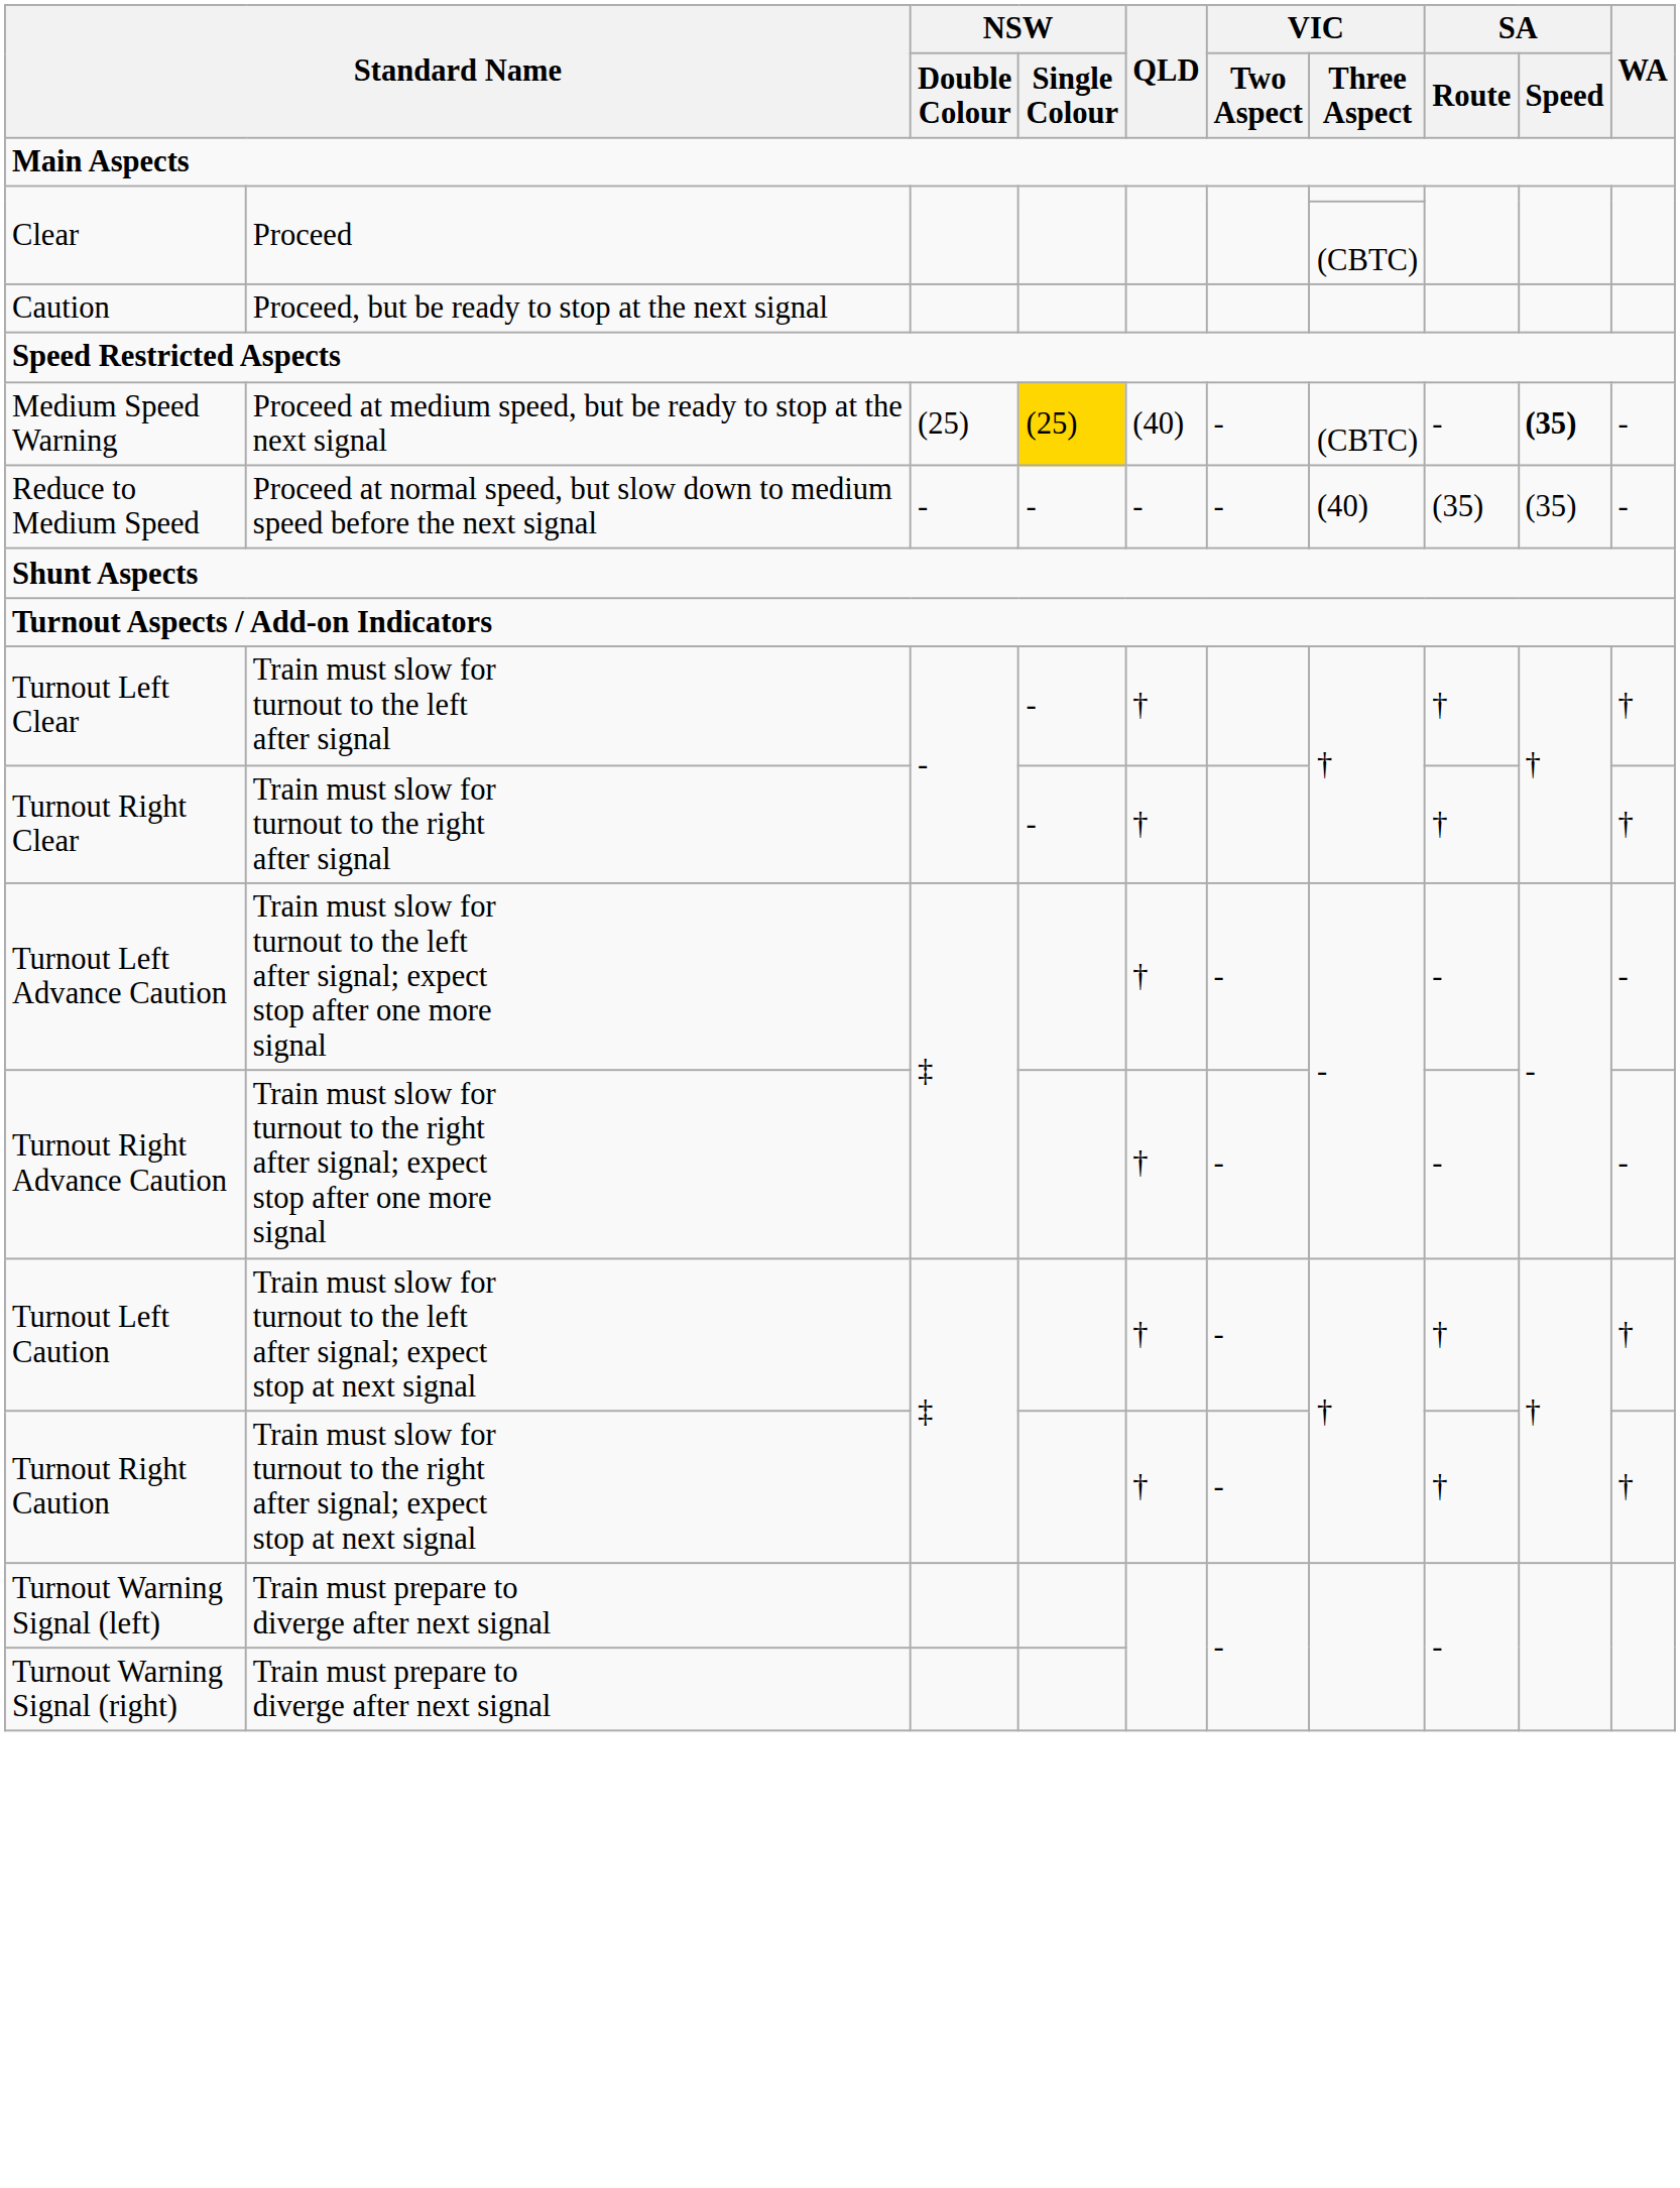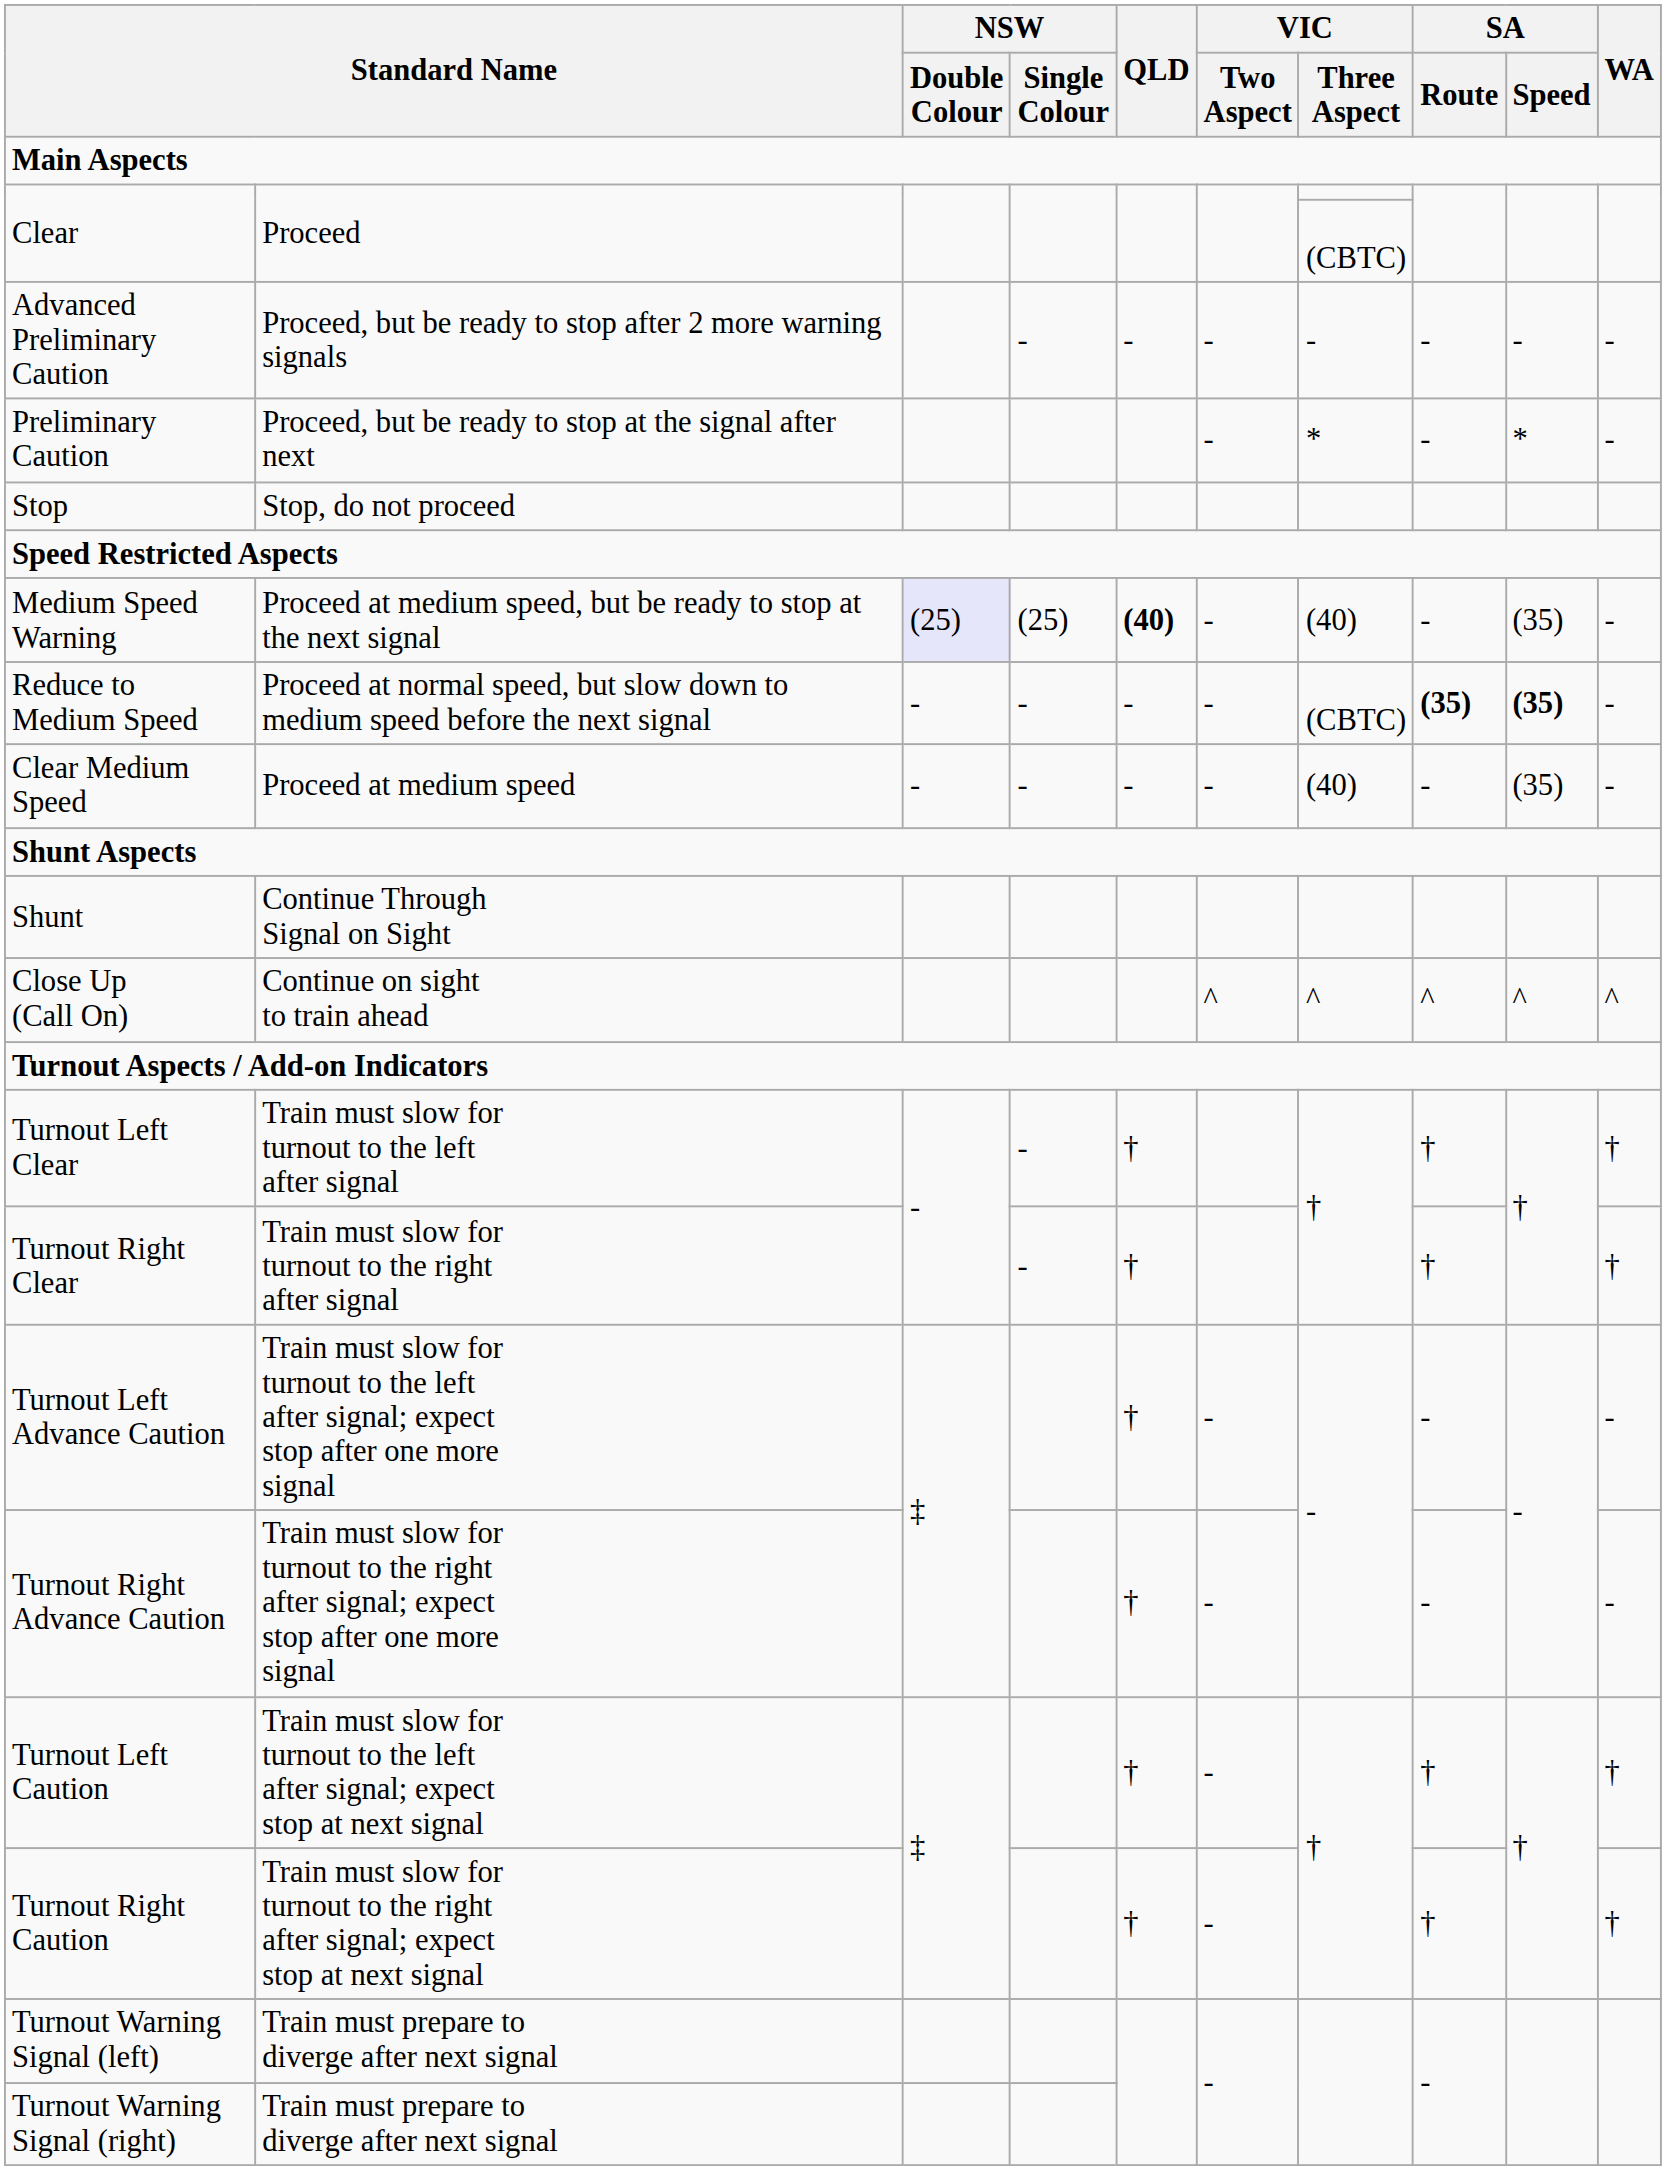 <table class="wikitable">
 <tr>
 <th colspan="2" rowspan="2">Standard Name</th>
 <th colspan="2">NSW</th>
 <th rowspan="2">QLD</th>
 <th colspan="2">VIC</th>
 <th colspan="2">SA</th>
 <th rowspan="2">WA</th>
 </tr>
 <tr>
 <th>Double<br>Colour</th>
 <th>Single<br>Colour</th>
 <th>Two<br>Aspect</th>
 <th>Three<br>Aspect</th>
 <th>Route</th>
 <th>Speed</th>
 </tr>
 <tr>
 <td colspan="10"><strong>Main Aspects</strong></td>
 </tr>
 <tr>
 <td rowspan="2">Clear</td>
 <td rowspan="2">Proceed</td>
 <td rowspan="2"></td>
 <td rowspan="2"></td>
 <td rowspan="2"></td>
 <td rowspan="2"></td>
 <td></td>
 <td rowspan="2"></td>
 <td rowspan="2"></td>
 <td rowspan="2"></td>
 </tr>
 <tr>
 <td><br>(CBTC)</td>
 </tr>
 <tr>
-<td>Caution</td>
-<td>Proceed, but be ready to stop at the next signal</td>
+<td>Advanced<br>Preliminary Caution</td>
+<td>Proceed, but be ready to stop after 2 more warning signals</td>
+<td></td>
+<td>-</td>
+<td>-</td>
+<td>-</td>
+<td>-</td>
+<td>-</td>
+<td>-</td>
+<td>-</td>
+</tr>
+<tr>
+<td>Preliminary<br>Caution</td>
+<td>Proceed, but be ready to stop at the signal after next</td>
+<td></td>
+<td></td>
+<td></td>
+<td>-</td>
+<td>*</td>
+<td>-</td>
+<td>*</td>
+<td>-</td>
+</tr>
+<tr>
+<td>Stop</td>
+<td>Stop, do not proceed</td>
 <td></td>
 <td></td>
 <td></td>
 <td></td>
 <td></td>
 <td></td>
 <td></td>
 <td></td>
 </tr>
 <tr>
 <td colspan="10"><strong>Speed Restricted Aspects</strong></td>
 </tr>
 <tr>
 <td>Medium Speed Warning</td>
 <td>Proceed at medium speed, but be ready to stop at the next signal</td>
+<td style="background: lavender;">(25)</td>
 <td>(25)</td>
-<td style="background: gold;">(25)</td>
+<td><strong>(40)</strong></td>
+<td>-</td>
 <td>(40)</td>
 <td>-</td>
-<td><br>(CBTC)</td>
-<td>-</td>
-<td><strong>(35)</strong></td>
+<td>(35)</td>
 <td>-</td>
 </tr>
 <tr>
 <td>Reduce to<br>Medium Speed</td>
 <td>Proceed at normal speed, but slow down to medium speed before the next signal</td>
 <td>-</td>
 <td>-</td>
 <td>-</td>
 <td>-</td>
+<td><br>(CBTC)</td>
+<td><strong>(35)</strong></td>
+<td><strong>(35)</strong></td>
+<td>-</td>
+</tr>
+<tr>
+<td>Clear Medium Speed</td>
+<td>Proceed at medium speed</td>
+<td>-</td>
+<td>-</td>
+<td>-</td>
+<td>-</td>
 <td>(40)</td>
-<td>(35)</td>
+<td>-</td>
 <td>(35)</td>
 <td>-</td>
 </tr>
 <tr>
 <td colspan="10"><strong>Shunt Aspects</strong></td>
+</tr>
+<tr>
+<td>Shunt</td>
+<td>Continue Through<br>Signal on Sight</td>
+<td></td>
+<td></td>
+<td></td>
+<td></td>
+<td></td>
+<td></td>
+<td></td>
+<td></td>
+</tr>
+<tr>
+<td>Close Up<br>(Call On)</td>
+<td>Continue on sight<br>to train ahead</td>
+<td></td>
+<td></td>
+<td></td>
+<td>^</td>
+<td>^</td>
+<td>^</td>
+<td>^</td>
+<td>^</td>
 </tr>
 <tr>
 <td colspan="10"><strong>Turnout Aspects / Add-on Indicators</strong></td>
 </tr>
 <tr>
 <td>Turnout Left<br>Clear</td>
 <td>Train must slow for<br>turnout to the left<br>after signal</td>
 <td rowspan="2">-</td>
 <td>-</td>
 <td>†</td>
 <td></td>
 <td rowspan="2"> †</td>
 <td>†</td>
 <td rowspan="2">†</td>
 <td>†</td>
 </tr>
 <tr>
 <td>Turnout Right<br>Clear</td>
 <td>Train must slow for<br>turnout to the right<br>after signal</td>
 <td>-</td>
 <td>†</td>
 <td></td>
 <td>†</td>
 <td>†</td>
 </tr>
 <tr>
 <td>Turnout Left<br>Advance Caution</td>
 <td>Train must slow for<br>turnout to the left<br>after signal; expect<br>stop after one more<br>signal</td>
 <td rowspan="2">‡</td>
 <td></td>
 <td>†</td>
 <td>-</td>
 <td rowspan="2">-</td>
 <td>-</td>
 <td rowspan="2">-</td>
 <td>-</td>
 </tr>
 <tr>
 <td>Turnout Right<br>Advance Caution</td>
 <td>Train must slow for<br>turnout to the right<br>after signal; expect<br>stop after one more<br>signal</td>
 <td></td>
 <td>†</td>
 <td>-</td>
 <td>-</td>
 <td>-</td>
 </tr>
 <tr>
 <td>Turnout Left<br>Caution</td>
 <td>Train must slow for<br>turnout to the left<br>after signal; expect<br>stop at next signal</td>
 <td rowspan="2">‡</td>
 <td></td>
 <td>†</td>
 <td>-</td>
 <td rowspan="2">†</td>
 <td>†</td>
 <td rowspan="2">†</td>
 <td>†</td>
 </tr>
 <tr>
 <td>Turnout Right<br>Caution</td>
 <td>Train must slow for<br>turnout to the right<br>after signal; expect<br>stop at next signal</td>
 <td></td>
 <td>†</td>
 <td>-</td>
 <td>†</td>
 <td>†</td>
 </tr>
 <tr>
 <td>Turnout Warning<br>Signal (left)</td>
 <td>Train must prepare to<br>diverge after next signal</td>
 <td></td>
 <td></td>
 <td rowspan="2"></td>
 <td rowspan="2">-</td>
 <td rowspan="2"></td>
 <td rowspan="2">-</td>
 <td rowspan="2"></td>
 <td rowspan="2"></td>
 </tr>
 <tr>
 <td>Turnout Warning<br>Signal (right)</td>
 <td>Train must prepare to<br>diverge after next signal</td>
 <td></td>
 <td></td>
 </tr>
 </table>
